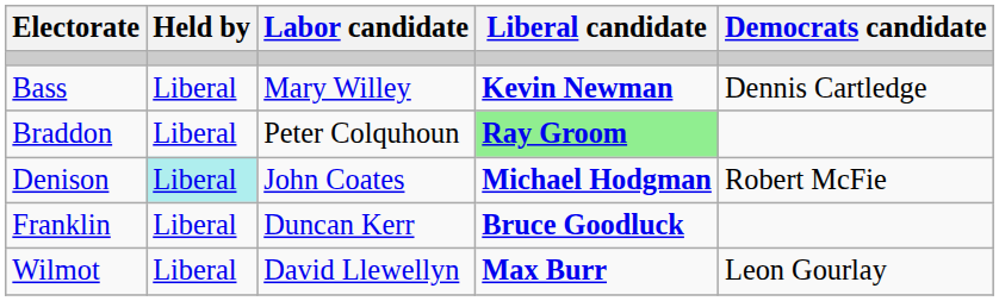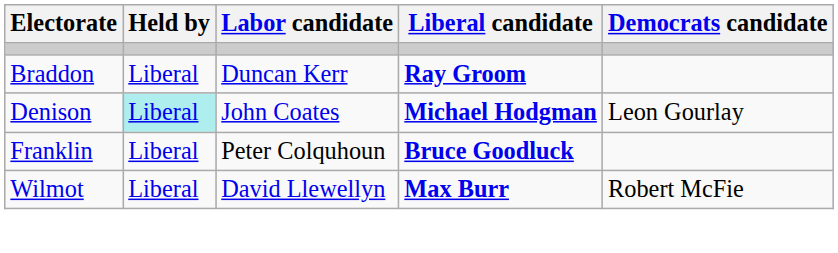 <table class="wikitable">
 <tr>
 <th>Electorate</th>
 <th>Held by</th>
 <th><a href='#'>Labor</a> candidate</th>
 <th><a href='#'>Liberal</a> candidate</th>
 <th><a href='#'>Democrats</a> candidate</th>
 </tr>
 <tr bgcolor="#cccccc">
 <td></td>
 <td></td>
 <td></td>
 <td></td>
 <td></td>
 </tr>
 <tr>
-<td><a href='#'>Bass</a></td>
-<td><a href='#'>Liberal</a></td>
-<td><a href='#'>Mary Willey</a></td>
-<td><strong><a href='#'>Kevin Newman</a></strong></td>
-<td>Dennis Cartledge</td>
-</tr>
-<tr>
 <td><a href='#'>Braddon</a></td>
 <td><a href='#'>Liberal</a></td>
-<td>Peter Colquhoun</td>
-<td style="background: lightgreen;"><strong><a href='#'>Ray Groom</a></strong></td>
+<td><a href='#'>Duncan Kerr</a></td>
+<td><strong><a href='#'>Ray Groom</a></strong></td>
 <td></td>
 </tr>
 <tr>
 <td><a href='#'>Denison</a></td>
 <td style="background: paleturquoise;"><a href='#'>Liberal</a></td>
 <td><a href='#'>John Coates</a></td>
 <td><strong><a href='#'>Michael Hodgman</a></strong></td>
-<td>Robert McFie</td>
+<td>Leon Gourlay</td>
 </tr>
 <tr>
 <td><a href='#'>Franklin</a></td>
 <td><a href='#'>Liberal</a></td>
-<td><a href='#'>Duncan Kerr</a></td>
+<td>Peter Colquhoun</td>
 <td><strong><a href='#'>Bruce Goodluck</a></strong></td>
 <td></td>
 </tr>
 <tr>
 <td><a href='#'>Wilmot</a></td>
 <td><a href='#'>Liberal</a></td>
 <td><a href='#'>David Llewellyn</a></td>
 <td><strong><a href='#'>Max Burr</a></strong></td>
-<td>Leon Gourlay</td>
+<td>Robert McFie</td>
 </tr>
 </table>
